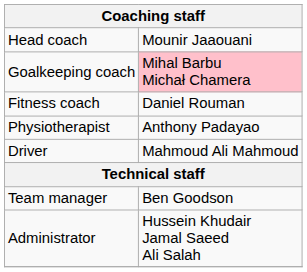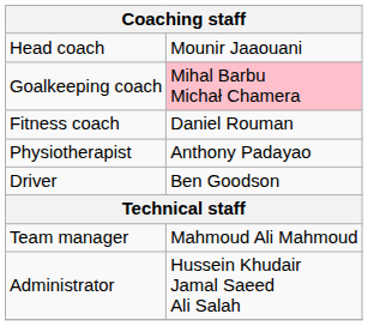 <table class="wikitable">
 <tr>
 <th colspan="2">Coaching staff</th>
 </tr>
 <tr>
 <td>Head coach</td>
 <td> Mounir Jaaouani</td>
 </tr>
 <tr>
 <td>Goalkeeping coach</td>
 <td style="background: pink;"> Mihal Barbu<br> Michał Chamera</td>
 </tr>
 <tr>
 <td>Fitness coach</td>
 <td> Daniel Rouman</td>
 </tr>
 <tr>
 <td>Physiotherapist</td>
 <td>Anthony Padayao</td>
 </tr>
 <tr>
 <td>Driver</td>
-<td> Mahmoud Ali Mahmoud</td>
+<td> Ben Goodson</td>
 </tr>
 <tr>
 <th colspan="2">Technical staff</th>
 </tr>
 <tr>
 <td>Team manager</td>
-<td> Ben Goodson</td>
+<td> Mahmoud Ali Mahmoud</td>
 </tr>
 <tr>
 <td>Administrator</td>
 <td> Hussein Khudair <br>  Jamal Saeed <br> Ali Salah</td>
 </tr>
 <tr>
 </tr>
 </table>
